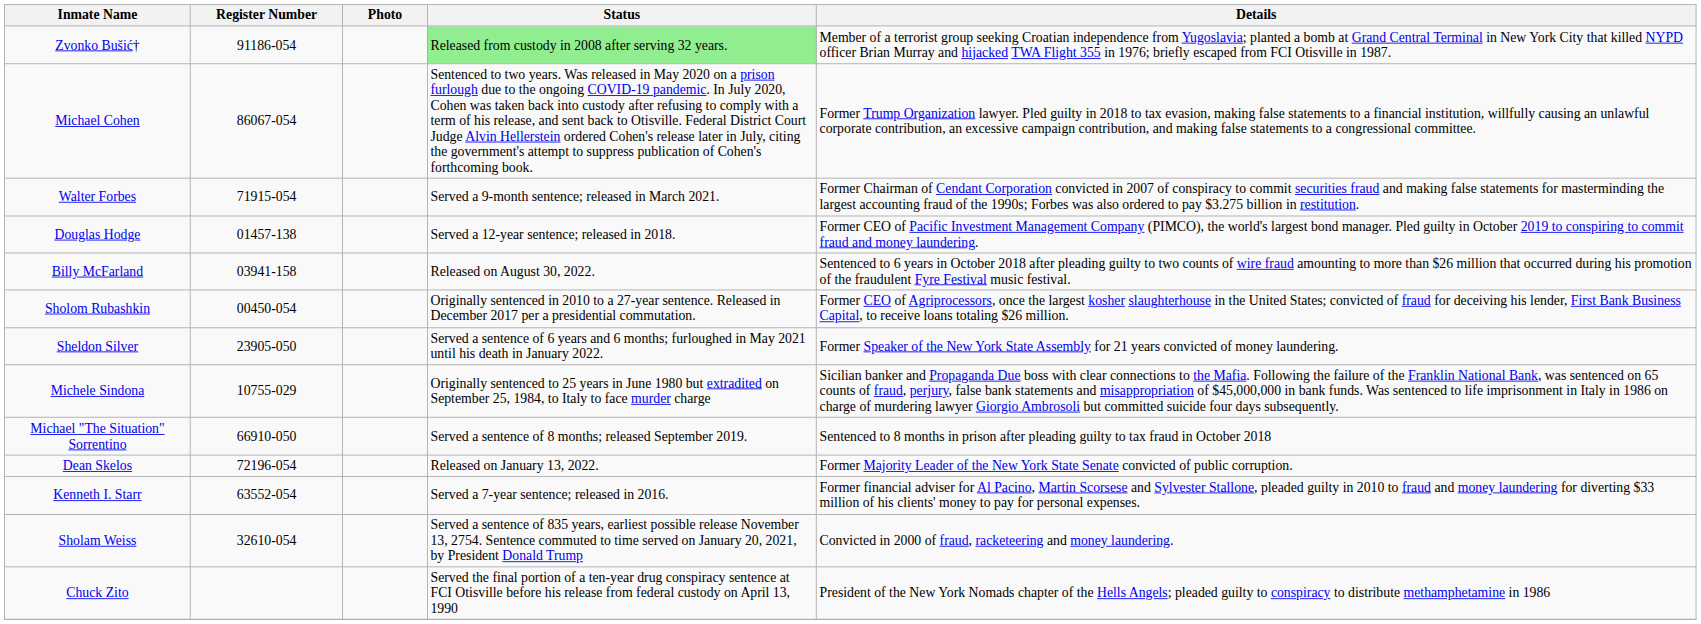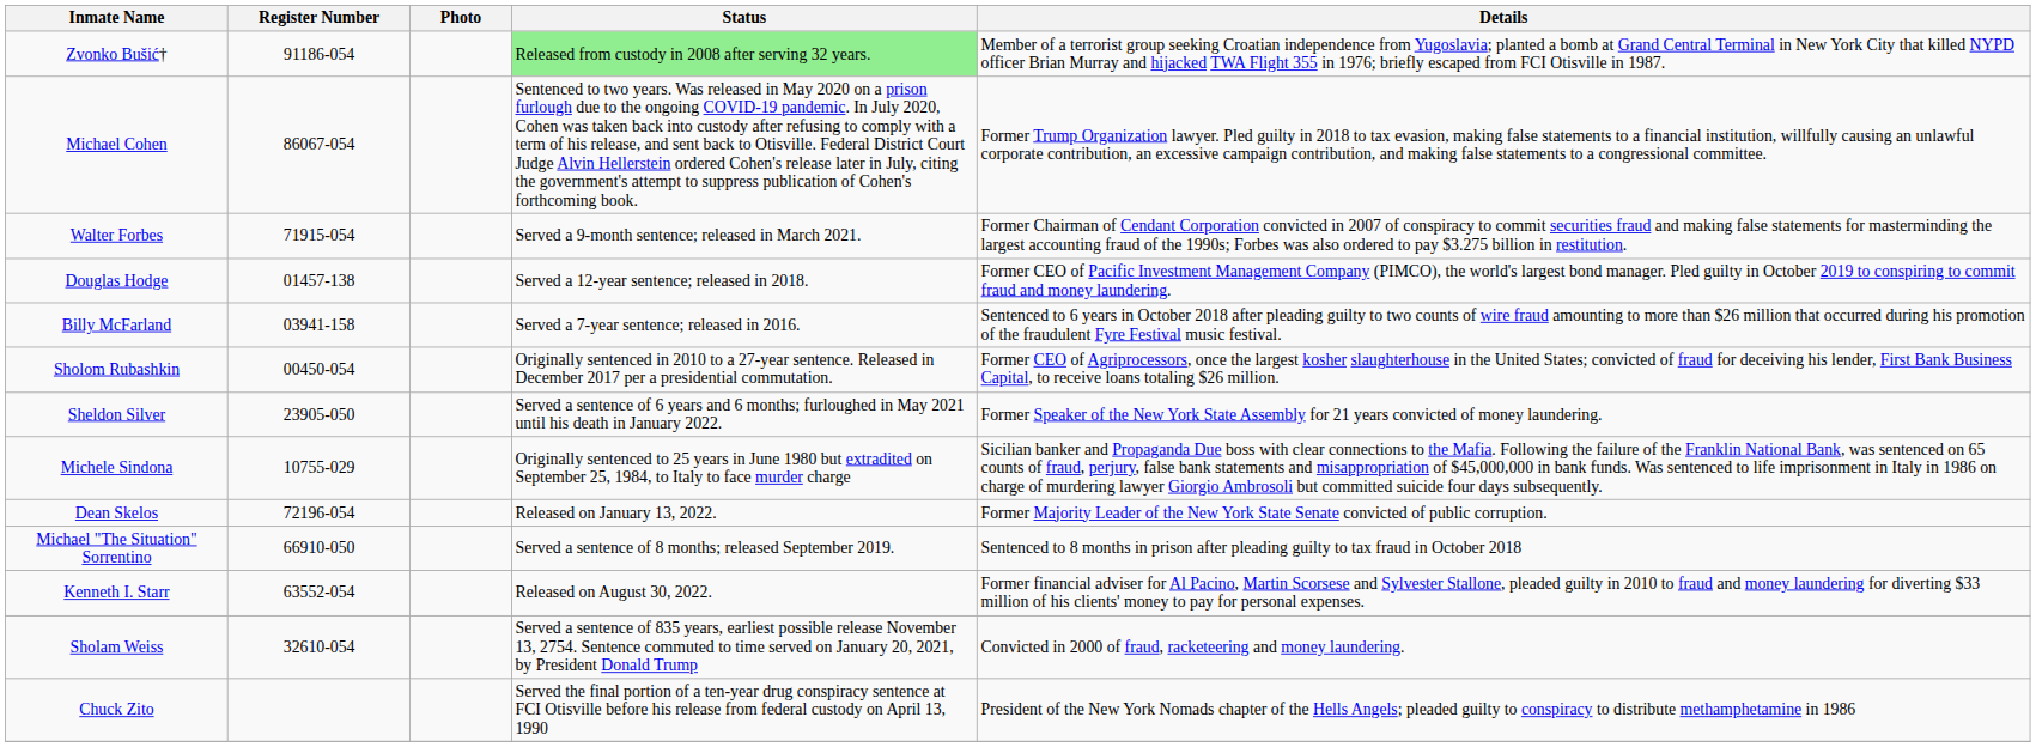 <table class="wikitable sortable">
 <tr>
 <th width=11%>Inmate Name</th>
 <th width=9%>Register Number</th>
 <th width=5%>Photo</th>
 <th width=23%>Status</th>
 <th width=57%>Details</th>
 </tr>
 <tr>
 <td style="text-align:center;"><a href='#'>Zvonko Bušić</a>†</td>
 <td style="text-align:center;">91186-054</td>
 <td></td>
 <td style="background: lightgreen;">Released from custody in 2008 after serving 32 years.</td>
 <td>Member of a terrorist group seeking Croatian independence from <a href='#'>Yugoslavia</a>; planted a bomb at <a href='#'>Grand Central Terminal</a> in New York City that killed <a href='#'>NYPD</a> officer Brian Murray and <a href='#'>hijacked</a> <a href='#'>TWA Flight 355</a> in 1976; briefly escaped from FCI Otisville in 1987.</td>
 </tr>
 <tr>
 <td style="text-align:center;"><a href='#'>Michael Cohen</a></td>
 <td style="text-align:center;">86067-054</td>
 <td></td>
 <td>Sentenced to two years. Was released in May 2020 on a <a href='#'>prison furlough</a> due to the ongoing <a href='#'>COVID-19 pandemic</a>. In July 2020, Cohen was taken back into custody after refusing to comply with a term of his release, and sent back to Otisville. Federal District Court Judge <a href='#'>Alvin Hellerstein</a> ordered Cohen's release later in July, citing the government's attempt to suppress publication of Cohen's forthcoming book.</td>
 <td>Former <a href='#'>Trump Organization</a> lawyer. Pled guilty in 2018 to tax evasion, making false statements to a financial institution, willfully causing an unlawful corporate contribution, an excessive campaign contribution, and making false statements to a congressional committee.</td>
 </tr>
 <tr>
 <td style="text-align:center;"><a href='#'>Walter Forbes</a></td>
 <td style="text-align:center;">71915-054</td>
 <td></td>
 <td>Served a 9-month sentence; released in March 2021.</td>
 <td>Former Chairman of <a href='#'>Cendant Corporation</a> convicted in 2007 of conspiracy to commit <a href='#'>securities fraud</a> and making false statements for masterminding the largest accounting fraud of the 1990s; Forbes was also ordered to pay $3.275 billion in <a href='#'>restitution</a>.</td>
 </tr>
 <tr>
 <td style="text-align:center;"><a href='#'>Douglas Hodge</a></td>
 <td style="text-align:center;">01457-138</td>
 <td></td>
 <td>Served a 12-year sentence; released in 2018.</td>
 <td>Former CEO of <a href='#'>Pacific Investment Management Company</a> (PIMCO), the world's largest bond manager.  Pled guilty in October <a href='#'>2019 to conspiring to commit fraud and money laundering</a>.</td>
 </tr>
 <tr>
 <td style="text-align:center;"><a href='#'>Billy McFarland</a></td>
 <td style="text-align:center;">03941-158</td>
 <td></td>
-<td>Released on August 30, 2022.</td>
+<td>Served a 7-year sentence;  released in 2016.</td>
 <td>Sentenced to 6 years in October 2018 after pleading guilty to two counts of <a href='#'>wire fraud</a> amounting to more than $26 million that occurred during his promotion of the fraudulent <a href='#'>Fyre Festival</a> music festival.</td>
 </tr>
 <tr>
 <td style="text-align:center;"><a href='#'>Sholom Rubashkin</a></td>
 <td style="text-align:center;">00450-054</td>
 <td></td>
 <td>Originally sentenced in 2010 to a 27-year sentence. Released in December 2017 per a presidential commutation.</td>
 <td>Former <a href='#'>CEO</a> of <a href='#'>Agriprocessors</a>, once the largest <a href='#'>kosher</a> <a href='#'>slaughterhouse</a> in the United States; convicted of <a href='#'>fraud</a> for deceiving his lender, <a href='#'>First Bank Business Capital</a>, to receive loans totaling $26 million.</td>
 </tr>
 <tr>
 <td style="text-align:center;"><a href='#'>Sheldon Silver</a></td>
 <td style="text-align:center;">23905-050</td>
 <td></td>
 <td>Served a sentence of 6 years and 6 months; furloughed in May 2021 until his death in January 2022.</td>
 <td>Former <a href='#'>Speaker of the New York State Assembly</a> for 21 years convicted of money laundering.</td>
 </tr>
 <tr>
 <td style="text-align:center;"><a href='#'>Michele Sindona</a></td>
 <td style="text-align:center;">10755-029</td>
 <td></td>
 <td>Originally sentenced to 25 years in June 1980 but <a href='#'>extradited</a> on September 25, 1984, to Italy to face <a href='#'>murder</a> charge</td>
 <td>Sicilian banker and <a href='#'>Propaganda Due</a> boss with clear connections to <a href='#'>the Mafia</a>. Following the failure of the <a href='#'>Franklin National Bank</a>, was sentenced on 65 counts of <a href='#'>fraud</a>, <a href='#'>perjury</a>, false bank statements and <a href='#'>misappropriation</a> of $45,000,000 in bank funds. Was sentenced to life imprisonment in Italy in 1986 on charge of murdering lawyer <a href='#'>Giorgio Ambrosoli</a> but committed suicide four days subsequently.</td>
 </tr>
 <tr>
+<td style="text-align:center;"><a href='#'>Dean Skelos</a></td>
+<td style="text-align:center;">72196-054</td>
+<td></td>
+<td>Released on January 13, 2022.</td>
+<td>Former <a href='#'>Majority Leader of the New York State Senate</a> convicted of public corruption.</td>
+</tr>
+<tr>
 <td style="text-align:center;"><a href='#'>Michael "The Situation" Sorrentino</a></td>
 <td style="text-align:center;">66910-050</td>
 <td></td>
 <td>Served a sentence of 8 months; released September 2019.</td>
 <td>Sentenced to 8 months in prison after pleading guilty to tax fraud in October 2018</td>
 </tr>
 <tr>
-<td style="text-align:center;"><a href='#'>Dean Skelos</a></td>
-<td style="text-align:center;">72196-054</td>
-<td></td>
-<td>Released on January 13, 2022.</td>
-<td>Former <a href='#'>Majority Leader of the New York State Senate</a> convicted of public corruption.</td>
-</tr>
-<tr>
 <td style="text-align:center;"><a href='#'>Kenneth I. Starr</a></td>
 <td style="text-align:center;">63552-054</td>
 <td></td>
-<td>Served a 7-year sentence;  released in 2016.</td>
+<td>Released on August 30, 2022.</td>
 <td>Former financial adviser for <a href='#'>Al Pacino</a>, <a href='#'>Martin Scorsese</a> and <a href='#'>Sylvester Stallone</a>, pleaded guilty in 2010 to <a href='#'>fraud</a> and <a href='#'>money laundering</a> for diverting $33 million of his clients' money to pay for personal expenses.</td>
 </tr>
 <tr>
 <td style="text-align:center;"><a href='#'>Sholam Weiss</a></td>
 <td style="text-align:center;">32610-054</td>
 <td></td>
 <td>Served a sentence of 835 years, earliest possible release November 13, 2754. Sentence commuted to time served on January 20, 2021, by President <a href='#'>Donald Trump</a></td>
 <td>Convicted in 2000 of <a href='#'>fraud</a>, <a href='#'>racketeering</a> and <a href='#'>money laundering</a>.</td>
 </tr>
 <tr>
 <td style="text-align:center;"><a href='#'>Chuck Zito</a></td>
 <td style="text-align:center;"></td>
 <td></td>
 <td>Served the final portion of a ten-year drug conspiracy sentence at FCI Otisville before his release from federal custody on April 13, 1990</td>
 <td>President of the New York Nomads chapter of the <a href='#'>Hells Angels</a>; pleaded guilty to <a href='#'>conspiracy</a> to distribute <a href='#'>methamphetamine</a> in 1986</td>
 </tr>
 <tr>
 </tr>
 </table>
